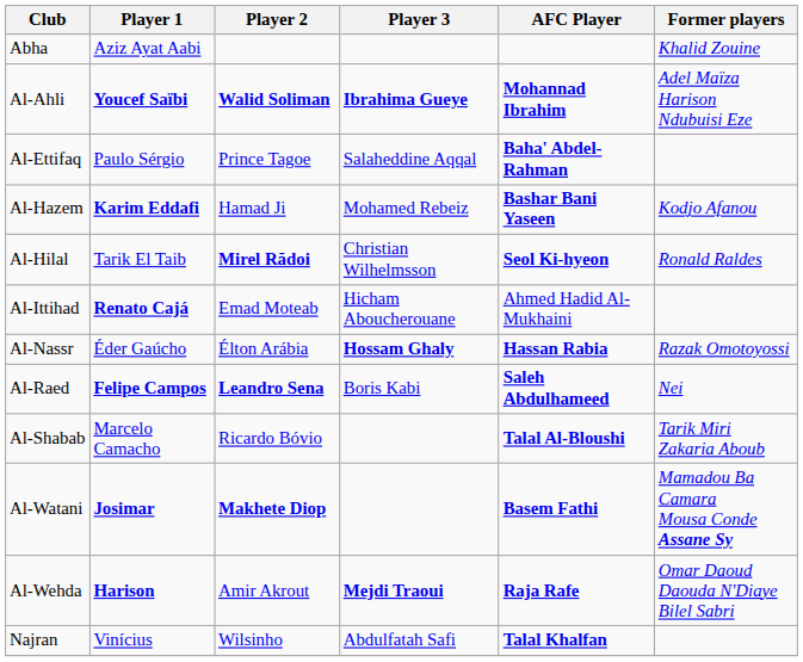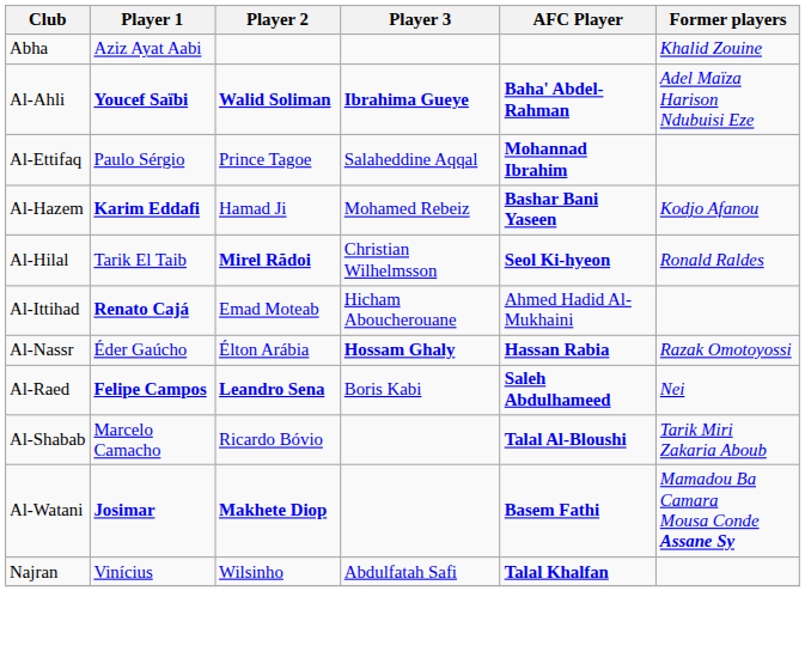 <table class="wikitable" border="1" style="text-align: left; font-size:85%">
 <tr>
 <th width="120">Club</th>
 <th width="220">Player 1</th>
 <th width="220">Player 2</th>
 <th width="220">Player 3</th>
 <th width="220">AFC Player</th>
 <th width="240">Former players</th>
 </tr>
 <tr>
 <td>Abha</td>
 <td> <a href='#'>Aziz Ayat Aabi</a></td>
 <td></td>
 <td></td>
 <td></td>
 <td> <em><a href='#'>Khalid Zouine</a></em></td>
 </tr>
 <tr>
 <td>Al-Ahli</td>
 <td> <strong><a href='#'>Youcef Saïbi</a></strong></td>
 <td> <strong><a href='#'>Walid Soliman</a></strong></td>
 <td> <strong><a href='#'>Ibrahima Gueye</a></strong></td>
-<td> <strong><a href='#'>Mohannad Ibrahim</a></strong></td>
+<td> <strong><a href='#'>Baha' Abdel-Rahman</a></strong></td>
 <td> <em><a href='#'>Adel Maïza</a></em><br> <em><a href='#'>Harison</a></em><br> <em><a href='#'>Ndubuisi Eze</a></em></td>
 </tr>
 <tr>
 <td>Al-Ettifaq</td>
 <td> <a href='#'>Paulo Sérgio</a></td>
 <td> <a href='#'>Prince Tagoe</a></td>
 <td> <a href='#'>Salaheddine Aqqal</a></td>
-<td> <strong><a href='#'>Baha' Abdel-Rahman</a></strong></td>
+<td> <strong><a href='#'>Mohannad Ibrahim</a></strong></td>
 <td></td>
 </tr>
 <tr>
 <td>Al-Hazem</td>
 <td> <strong><a href='#'>Karim Eddafi</a></strong></td>
 <td> <a href='#'>Hamad Ji</a></td>
 <td> <a href='#'>Mohamed Rebeiz</a></td>
 <td> <strong><a href='#'>Bashar Bani Yaseen</a></strong></td>
 <td> <em><a href='#'>Kodjo Afanou</a></em></td>
 </tr>
 <tr>
 <td>Al-Hilal</td>
 <td> <a href='#'>Tarik El Taib</a></td>
 <td> <strong><a href='#'>Mirel Rădoi</a></strong></td>
 <td> <a href='#'>Christian Wilhelmsson</a></td>
 <td> <strong><a href='#'>Seol Ki-hyeon</a></strong></td>
 <td> <em><a href='#'>Ronald Raldes</a></em></td>
 </tr>
 <tr>
 <td>Al-Ittihad</td>
 <td> <strong><a href='#'>Renato Cajá</a></strong></td>
 <td> <a href='#'>Emad Moteab</a></td>
 <td> <a href='#'>Hicham Aboucherouane</a></td>
 <td> <a href='#'>Ahmed Hadid Al-Mukhaini</a></td>
 <td></td>
 </tr>
 <tr>
 <td>Al-Nassr</td>
 <td> <a href='#'>Éder Gaúcho</a></td>
 <td> <a href='#'>Élton Arábia</a></td>
 <td> <strong><a href='#'>Hossam Ghaly</a></strong></td>
 <td> <strong><a href='#'>Hassan Rabia</a></strong></td>
 <td> <em><a href='#'>Razak Omotoyossi</a></em></td>
 </tr>
 <tr>
 <td>Al-Raed</td>
 <td> <strong><a href='#'>Felipe Campos</a></strong></td>
 <td> <strong><a href='#'>Leandro Sena</a></strong></td>
 <td> <a href='#'>Boris Kabi</a></td>
 <td> <strong><a href='#'>Saleh Abdulhameed</a></strong></td>
 <td> <em><a href='#'>Nei</a></em></td>
 </tr>
 <tr>
 <td>Al-Shabab</td>
 <td> <a href='#'>Marcelo Camacho</a></td>
 <td> <a href='#'>Ricardo Bóvio</a></td>
 <td></td>
 <td> <strong><a href='#'>Talal Al-Bloushi</a></strong></td>
 <td> <em><a href='#'>Tarik Miri</a></em><br> <em><a href='#'>Zakaria Aboub</a></em></td>
 </tr>
 <tr>
 <td>Al-Watani</td>
 <td> <strong><a href='#'>Josimar</a></strong></td>
 <td> <strong><a href='#'>Makhete Diop</a></strong></td>
 <td></td>
 <td> <strong><a href='#'>Basem Fathi</a></strong></td>
 <td> <em><a href='#'>Mamadou Ba Camara</a></em><br> <em><a href='#'>Mousa Conde</a></em><br> <strong><em><a href='#'>Assane Sy</a></em></strong></td>
 </tr>
 <tr>
-<td>Al-Wehda</td>
-<td> <strong><a href='#'>Harison</a></strong></td>
-<td> <a href='#'>Amir Akrout</a></td>
-<td> <strong><a href='#'>Mejdi Traoui</a></strong></td>
-<td> <strong><a href='#'>Raja Rafe</a></strong></td>
-<td> <em><a href='#'>Omar Daoud</a></em><br> <em><a href='#'>Daouda N'Diaye</a></em><br> <em><a href='#'>Bilel Sabri</a></em></td>
-</tr>
-<tr>
 <td>Najran</td>
 <td> <a href='#'>Vinícius</a></td>
 <td> <a href='#'>Wilsinho</a></td>
 <td> <a href='#'>Abdulfatah Safi</a></td>
 <td> <strong><a href='#'>Talal Khalfan</a></strong></td>
 <td></td>
 </tr>
 <tr>
 </tr>
 </table>
